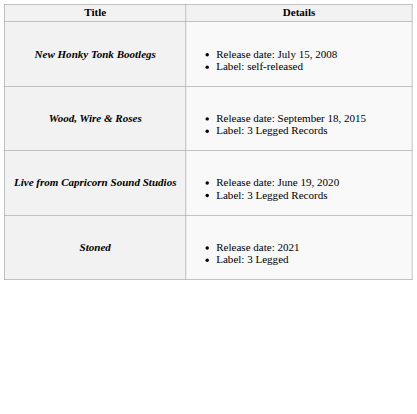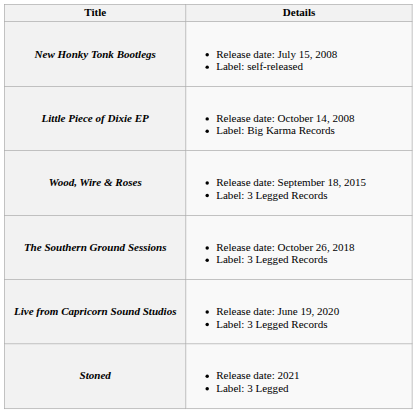 <table class="wikitable plainrowheaders">
 <tr>
 <th style="width:16em;">Title</th>
 <th style="width:20em;">Details</th>
 </tr>
 <tr>
 <th scope="row"><em>New Honky Tonk Bootlegs</em></th>
 <td><br><ul><li>Release date: July 15, 2008</li><li>Label: self-released</li></ul></td>
 </tr>
 <tr>
+<th scope="row"><em>Little Piece of Dixie EP</em></th>
+<td><br><ul><li>Release date: October 14, 2008</li><li>Label: Big Karma Records</li></ul></td>
+</tr>
+<tr>
 <th scope="row"><em>Wood, Wire & Roses</em></th>
 <td><br><ul><li>Release date: September 18, 2015</li><li>Label: 3 Legged Records</li></ul></td>
+</tr>
+<tr>
+<th scope="row"><em>The Southern Ground Sessions</em></th>
+<td><br><ul><li>Release date: October 26, 2018</li><li>Label: 3 Legged Records</li></ul></td>
 </tr>
 <tr>
 <th scope="row"><em>Live from Capricorn Sound Studios</em></th>
 <td><br><ul><li>Release date: June 19, 2020</li><li>Label: 3 Legged Records</li></ul></td>
 </tr>
 <tr>
 <th scope="row"><em>Stoned</em></th>
 <td><br><ul><li>Release date: 2021</li><li>Label: 3 Legged</li></ul></td>
 </tr>
 </table>
